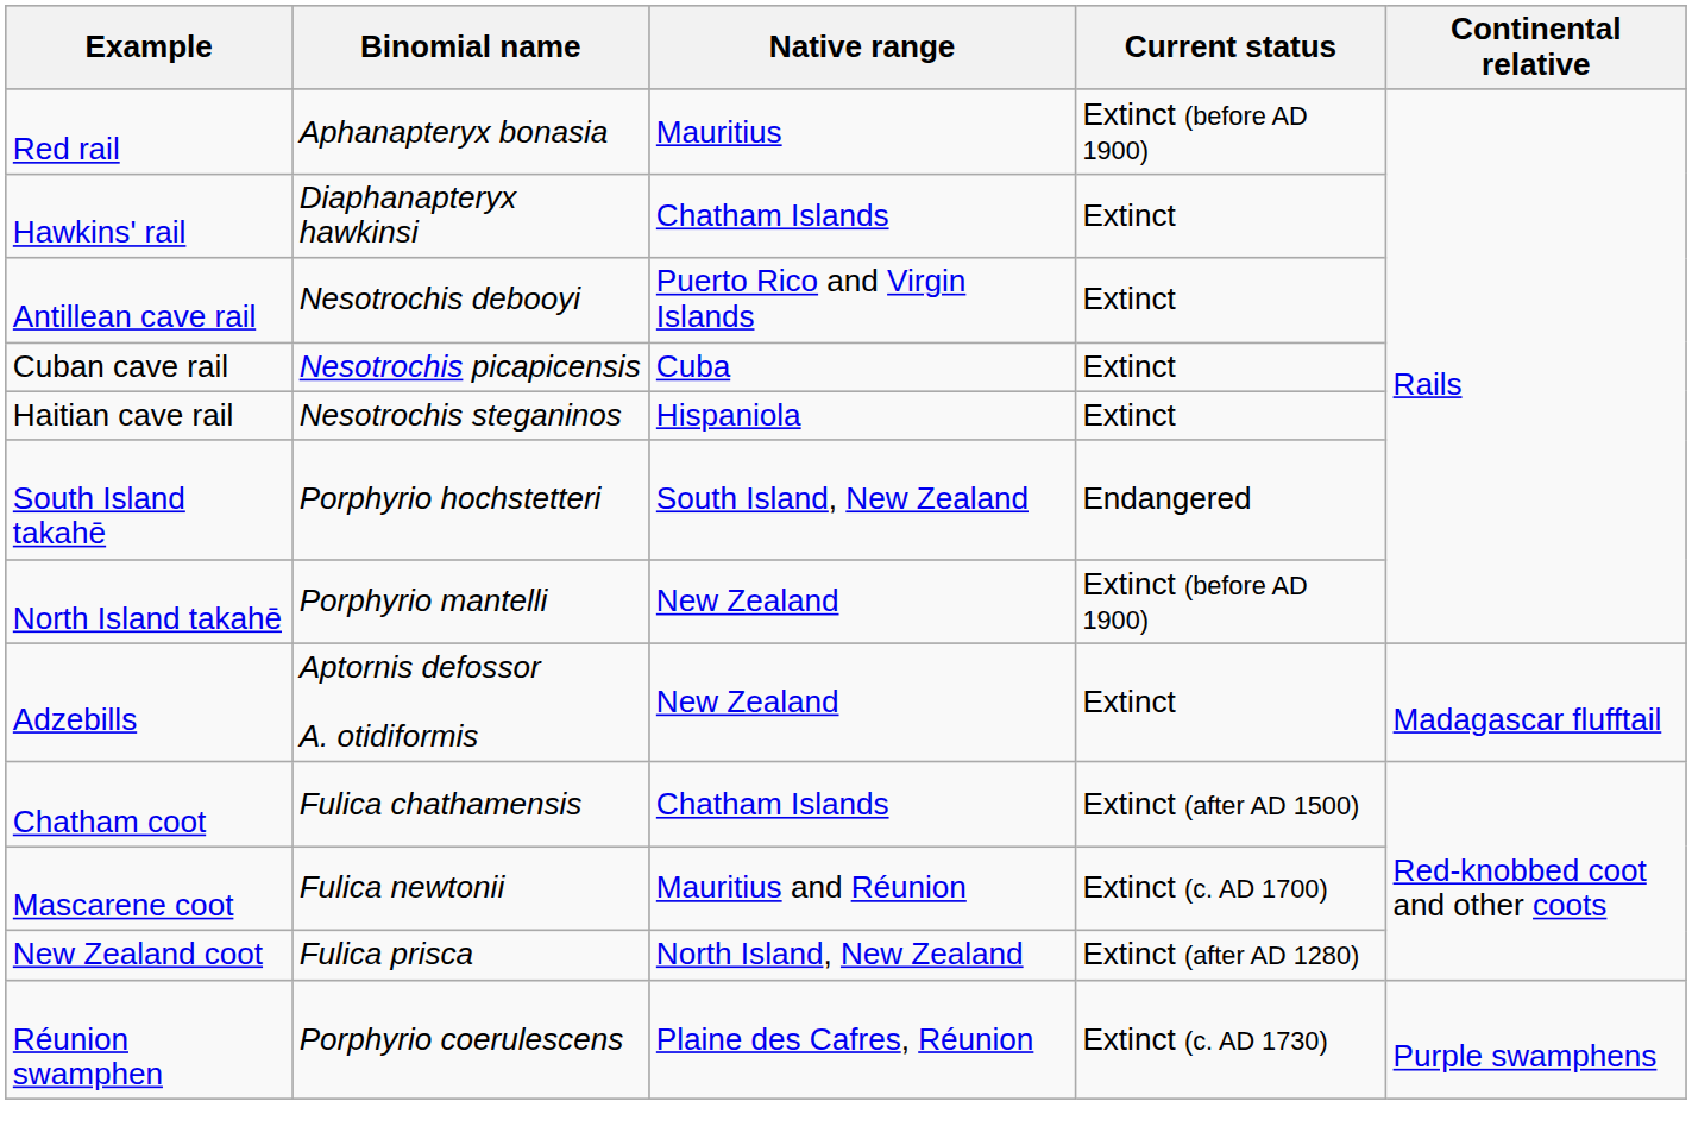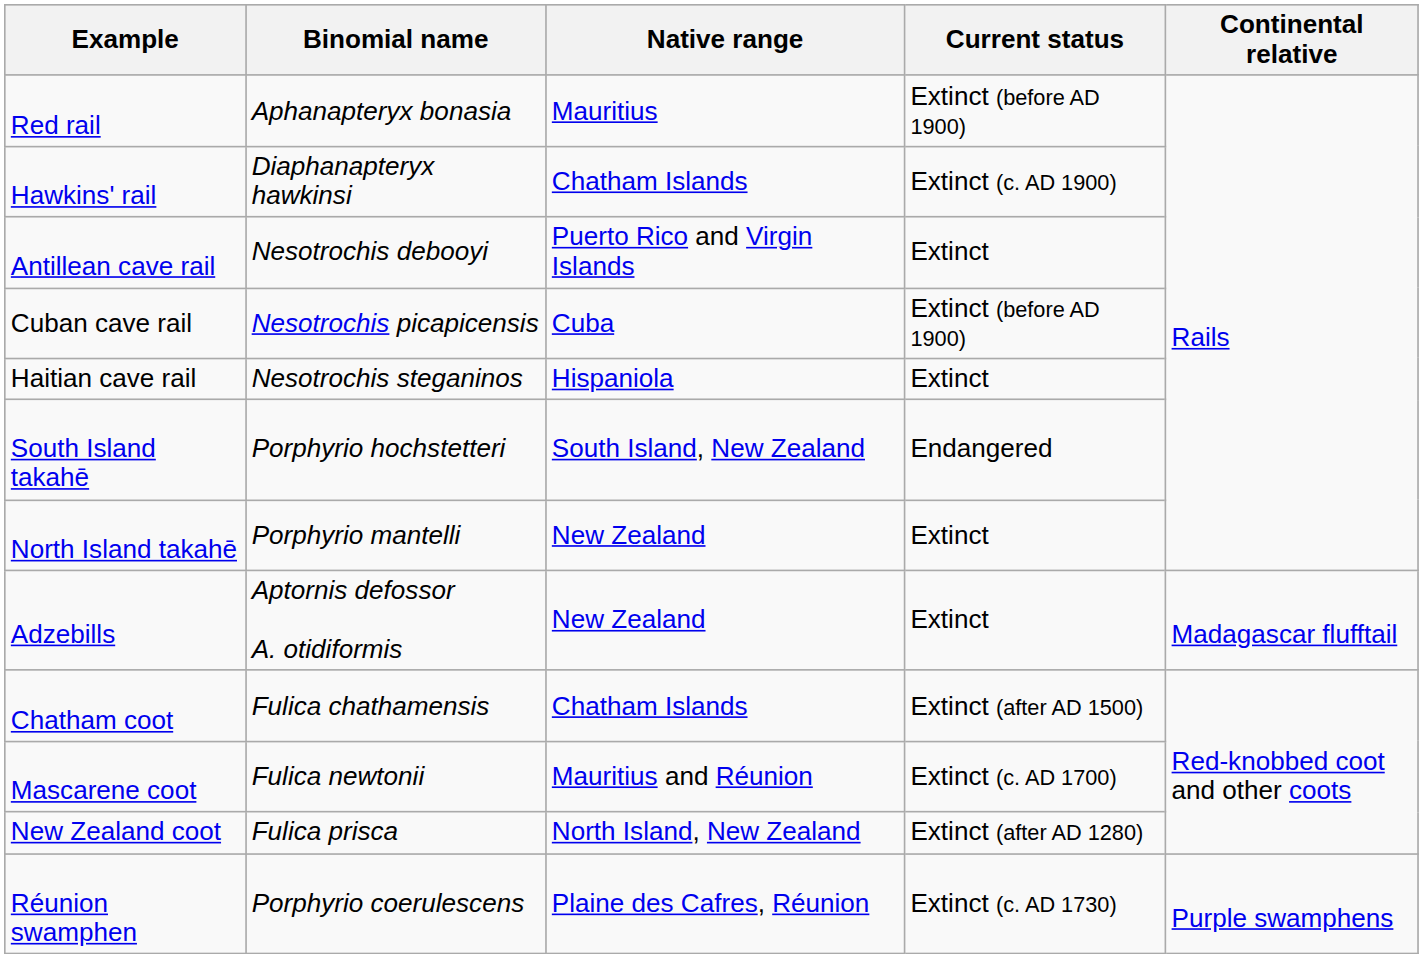 <table class=wikitable>
 <tr>
 <th>Example</th>
 <th>Binomial name</th>
 <th>Native range</th>
 <th>Current status</th>
 <th>Continental relative</th>
 </tr>
 <tr>
 <td><br><a href='#'>Red rail</a></td>
 <td><em>Aphanapteryx bonasia</em></td>
 <td><a href='#'>Mauritius</a></td>
 <td>Extinct <small>(before AD 1900)</small></td>
 <td rowspan="7"><br><a href='#'>Rails</a></td>
 </tr>
 <tr>
 <td><br><a href='#'>Hawkins' rail</a></td>
 <td><em>Diaphanapteryx hawkinsi</em></td>
 <td><a href='#'>Chatham Islands</a></td>
-<td>Extinct</td>
+<td>Extinct <small>(c. AD 1900)</small></td>
 </tr>
 <tr>
 <td><br><a href='#'>Antillean cave rail</a></td>
 <td><em>Nesotrochis debooyi</em></td>
 <td><a href='#'>Puerto Rico</a> and <a href='#'>Virgin Islands</a></td>
 <td>Extinct</td>
 </tr>
 <tr>
 <td>Cuban cave rail</td>
 <td><em><a href='#'>Nesotrochis</a> picapicensis</em></td>
 <td><a href='#'>Cuba</a></td>
-<td>Extinct</td>
+<td>Extinct <small>(before AD 1900)</small></td>
 </tr>
 <tr>
 <td>Haitian cave rail</td>
 <td><em>Nesotrochis steganinos</em></td>
 <td><a href='#'>Hispaniola</a></td>
 <td>Extinct</td>
 </tr>
 <tr>
 <td><br><a href='#'>South Island takahē</a></td>
 <td><em>Porphyrio hochstetteri</em></td>
 <td><a href='#'>South Island</a>, <a href='#'>New Zealand</a></td>
 <td>Endangered</td>
 </tr>
 <tr>
 <td><br><a href='#'>North Island takahē</a></td>
 <td><em>Porphyrio mantelli</em></td>
 <td><a href='#'>New Zealand</a></td>
-<td>Extinct <small>(before AD 1900)</small></td>
+<td>Extinct</td>
 </tr>
 <tr>
 <td><br><a href='#'>Adzebills</a></td>
 <td><em>Aptornis defossor</em><br><br><em>A. otidiformis</em></td>
 <td><a href='#'>New Zealand</a></td>
 <td>Extinct</td>
 <td><br><a href='#'>Madagascar flufftail</a></td>
 </tr>
 <tr>
 <td><br><a href='#'>Chatham coot</a></td>
 <td><em>Fulica chathamensis</em></td>
 <td><a href='#'>Chatham Islands</a></td>
 <td>Extinct <small>(after AD 1500)</small></td>
 <td rowspan="3"><br><a href='#'>Red-knobbed coot</a><br>and other <a href='#'>coots</a></td>
 </tr>
 <tr>
 <td><br><a href='#'>Mascarene coot</a></td>
 <td><em>Fulica newtonii</em></td>
 <td><a href='#'>Mauritius</a> and <a href='#'>Réunion</a></td>
 <td>Extinct <small>(c. AD 1700)</small></td>
 </tr>
 <tr>
 <td><a href='#'>New Zealand coot</a></td>
 <td><em>Fulica prisca</em></td>
 <td><a href='#'>North Island</a>, <a href='#'>New Zealand</a></td>
 <td>Extinct <small>(after AD 1280)</small></td>
 </tr>
 <tr>
 <td><br><a href='#'>Réunion swamphen</a></td>
 <td><em>Porphyrio coerulescens</em></td>
 <td><a href='#'>Plaine des Cafres</a>, <a href='#'>Réunion</a></td>
 <td>Extinct <small>(c. AD 1730)</small></td>
 <td><br><a href='#'>Purple swamphens</a></td>
 </tr>
 </table>
